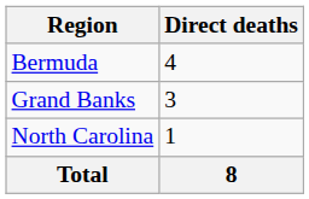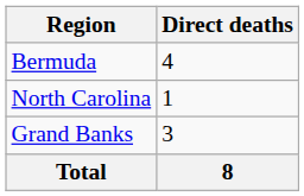 <table class="wikitable" style="float:right; clear:right; margin:0.5em 0 0 0.5em;">
 <tr>
 <th>Region</th>
 <th>Direct deaths</th>
 </tr>
 <tr>
 <td><a href='#'>Bermuda</a></td>
 <td>4</td>
 </tr>
 <tr>
+<td><a href='#'>North Carolina</a></td>
+<td>1</td>
+</tr>
+<tr>
 <td><a href='#'>Grand Banks</a></td>
 <td>3</td>
-</tr>
-<tr>
-<td><a href='#'>North Carolina</a></td>
-<td>1</td>
 </tr>
 <tr>
 <th>Total</th>
 <th>8</th>
 </tr>
 </table>
